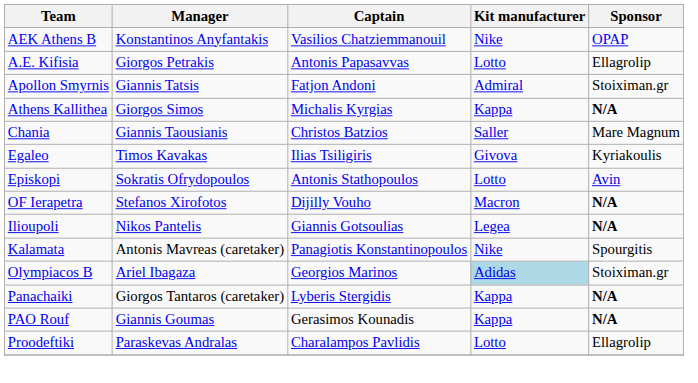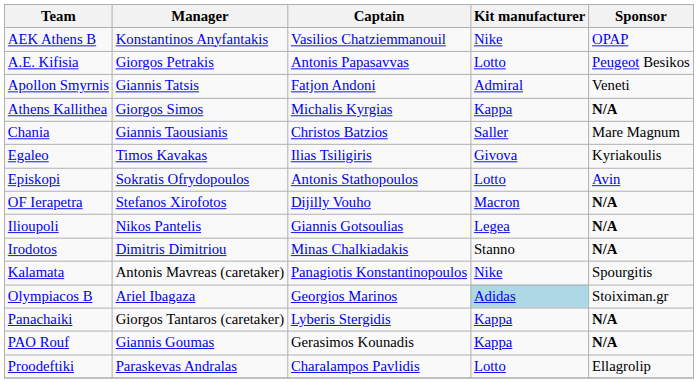 <table class="wikitable sortable" style="text-align: left;">
 <tr>
 <th>Team</th>
 <th>Manager</th>
 <th>Captain</th>
 <th>Kit manufacturer</th>
 <th>Sponsor</th>
 </tr>
 <tr>
 <td><a href='#'>AEK Athens B</a></td>
 <td> <a href='#'>Konstantinos Anyfantakis</a></td>
 <td> <a href='#'>Vasilios Chatziemmanouil</a></td>
 <td><a href='#'>Nike</a></td>
 <td><a href='#'>OPAP</a></td>
 </tr>
 <tr>
 <td><a href='#'>A.E. Kifisia</a></td>
 <td> <a href='#'>Giorgos Petrakis</a></td>
 <td> <a href='#'>Antonis Papasavvas</a></td>
 <td><a href='#'>Lotto</a></td>
-<td>Ellagrolip</td>
+<td><a href='#'>Peugeot</a> Besikos</td>
 </tr>
 <tr>
 <td><a href='#'>Apollon Smyrnis</a></td>
 <td> <a href='#'>Giannis Tatsis</a></td>
 <td> <a href='#'>Fatjon Andoni</a></td>
 <td><a href='#'>Admiral</a></td>
-<td>Stoiximan.gr</td>
+<td>Veneti</td>
 </tr>
 <tr>
 <td><a href='#'>Athens Kallithea</a></td>
 <td> <a href='#'>Giorgos Simos</a></td>
 <td> <a href='#'>Michalis Kyrgias</a></td>
 <td><a href='#'>Kappa</a></td>
 <td><strong>N/A</strong></td>
 </tr>
 <tr>
 <td><a href='#'>Chania</a></td>
 <td> <a href='#'>Giannis Taousianis</a></td>
 <td> <a href='#'>Christos Batzios</a></td>
 <td><a href='#'>Saller</a></td>
 <td>Mare Magnum</td>
 </tr>
 <tr>
 <td><a href='#'>Egaleo</a></td>
 <td> <a href='#'>Timos Kavakas</a></td>
 <td> <a href='#'>Ilias Tsiligiris</a></td>
 <td><a href='#'>Givova</a></td>
 <td>Kyriakoulis</td>
 </tr>
 <tr>
 <td><a href='#'>Episkopi</a></td>
 <td> <a href='#'>Sokratis Ofrydopoulos</a></td>
 <td> <a href='#'>Antonis Stathopoulos</a></td>
 <td><a href='#'>Lotto</a></td>
 <td><a href='#'>Avin</a></td>
 </tr>
 <tr>
 <td><a href='#'>OF Ierapetra</a></td>
 <td> <a href='#'>Stefanos Xirofotos</a></td>
 <td> <a href='#'>Dijilly Vouho</a></td>
 <td><a href='#'>Macron</a></td>
 <td><strong>N/A</strong></td>
 </tr>
 <tr>
 <td><a href='#'>Ilioupoli</a></td>
 <td> <a href='#'>Nikos Pantelis</a></td>
 <td> <a href='#'>Giannis Gotsoulias</a></td>
 <td><a href='#'>Legea</a></td>
 <td><strong>N/A</strong></td>
 </tr>
 <tr>
+<td><a href='#'>Irodotos</a></td>
+<td> <a href='#'>Dimitris Dimitriou</a></td>
+<td> <a href='#'>Minas Chalkiadakis</a></td>
+<td>Stanno</td>
+<td><strong>N/A</strong></td>
+</tr>
+<tr>
 <td><a href='#'>Kalamata</a></td>
 <td> Antonis Mavreas (caretaker)</td>
 <td> <a href='#'>Panagiotis Konstantinopoulos</a></td>
 <td><a href='#'>Nike</a></td>
 <td>Spourgitis</td>
 </tr>
 <tr>
 <td><a href='#'>Olympiacos B</a></td>
 <td> <a href='#'>Ariel Ibagaza</a></td>
 <td> <a href='#'>Georgios Marinos</a></td>
 <td style="background: lightblue;"><a href='#'>Adidas</a></td>
 <td>Stoiximan.gr</td>
 </tr>
 <tr>
 <td><a href='#'>Panachaiki</a></td>
 <td> Giorgos Tantaros (caretaker)</td>
 <td> <a href='#'>Lyberis Stergidis</a></td>
 <td><a href='#'>Kappa</a></td>
 <td><strong>N/A</strong></td>
 </tr>
 <tr>
 <td><a href='#'>PAO Rouf</a></td>
 <td> <a href='#'>Giannis Goumas</a></td>
 <td> Gerasimos Kounadis</td>
 <td><a href='#'>Kappa</a></td>
 <td><strong>N/A</strong></td>
 </tr>
 <tr>
 <td><a href='#'>Proodeftiki</a></td>
 <td> <a href='#'>Paraskevas Andralas</a></td>
 <td> <a href='#'>Charalampos Pavlidis</a></td>
 <td><a href='#'>Lotto</a></td>
 <td>Ellagrolip</td>
 </tr>
 <tr>
 </tr>
 </table>
